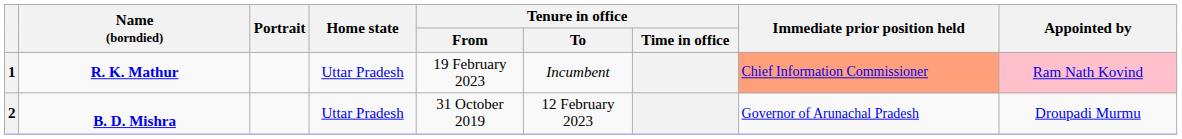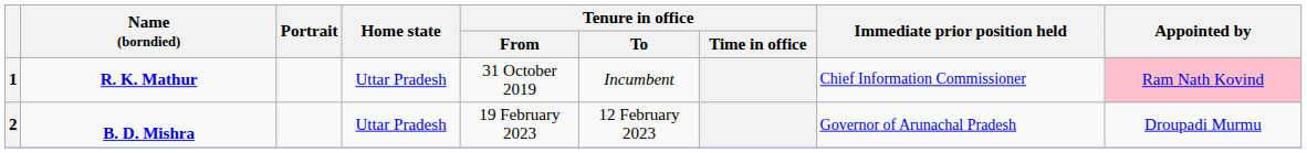 <table class="wikitable sortable" style="text-align:center; border:1px #aaf solid;">
 <tr>
 <th rowspan="2"></th>
 <th rowspan="2" style="width:16em">Name<br><small>(borndied)</small></th>
 <th rowspan="2">Portrait</th>
 <th rowspan="2" style="width:7em">Home state</th>
 <th colspan="3">Tenure in office</th>
 <th rowspan="2" style="width:18em">Immediate prior position held</th>
 <th rowspan="2" style="width:12em">Appointed by</th>
 </tr>
 <tr>
 <th style="width:7em">From</th>
 <th style="width:7em">To</th>
 <th style="width:7em">Time in office</th>
 </tr>
 <tr>
 <th>1</th>
 <td><strong><a href='#'>R. K. Mathur</a></strong><br></td>
 <td></td>
 <td><a href='#'>Uttar Pradesh</a></td>
-<td>19 February<br>2023</td>
+<td>31 October<br>2019</td>
 <td><em>Incumbent</em></td>
 <th></th>
-<td align="left" style="background: lightsalmon; font-size:93%"><a href='#'>Chief Information Commissioner</a> </td>
+<td align="left" style="font-size:93%"><a href='#'>Chief Information Commissioner</a> </td>
 <td style="background: pink;"><a href='#'>Ram Nath Kovind</a><br></td>
 </tr>
 <tr>
 <th>2</th>
 <td><br><strong><a href='#'>B. D. Mishra</a></strong><br></td>
 <td></td>
 <td><a href='#'>Uttar Pradesh</a></td>
-<td>31 October<br>2019</td>
+<td>19 February<br>2023</td>
 <td>12 February<br>2023</td>
 <th></th>
 <td align="left" style="font-size:93%"><a href='#'>Governor of Arunachal Pradesh</a></td>
 <td><a href='#'>Droupadi Murmu</a><br></td>
 </tr>
 <tr>
 </tr>
 </table>
